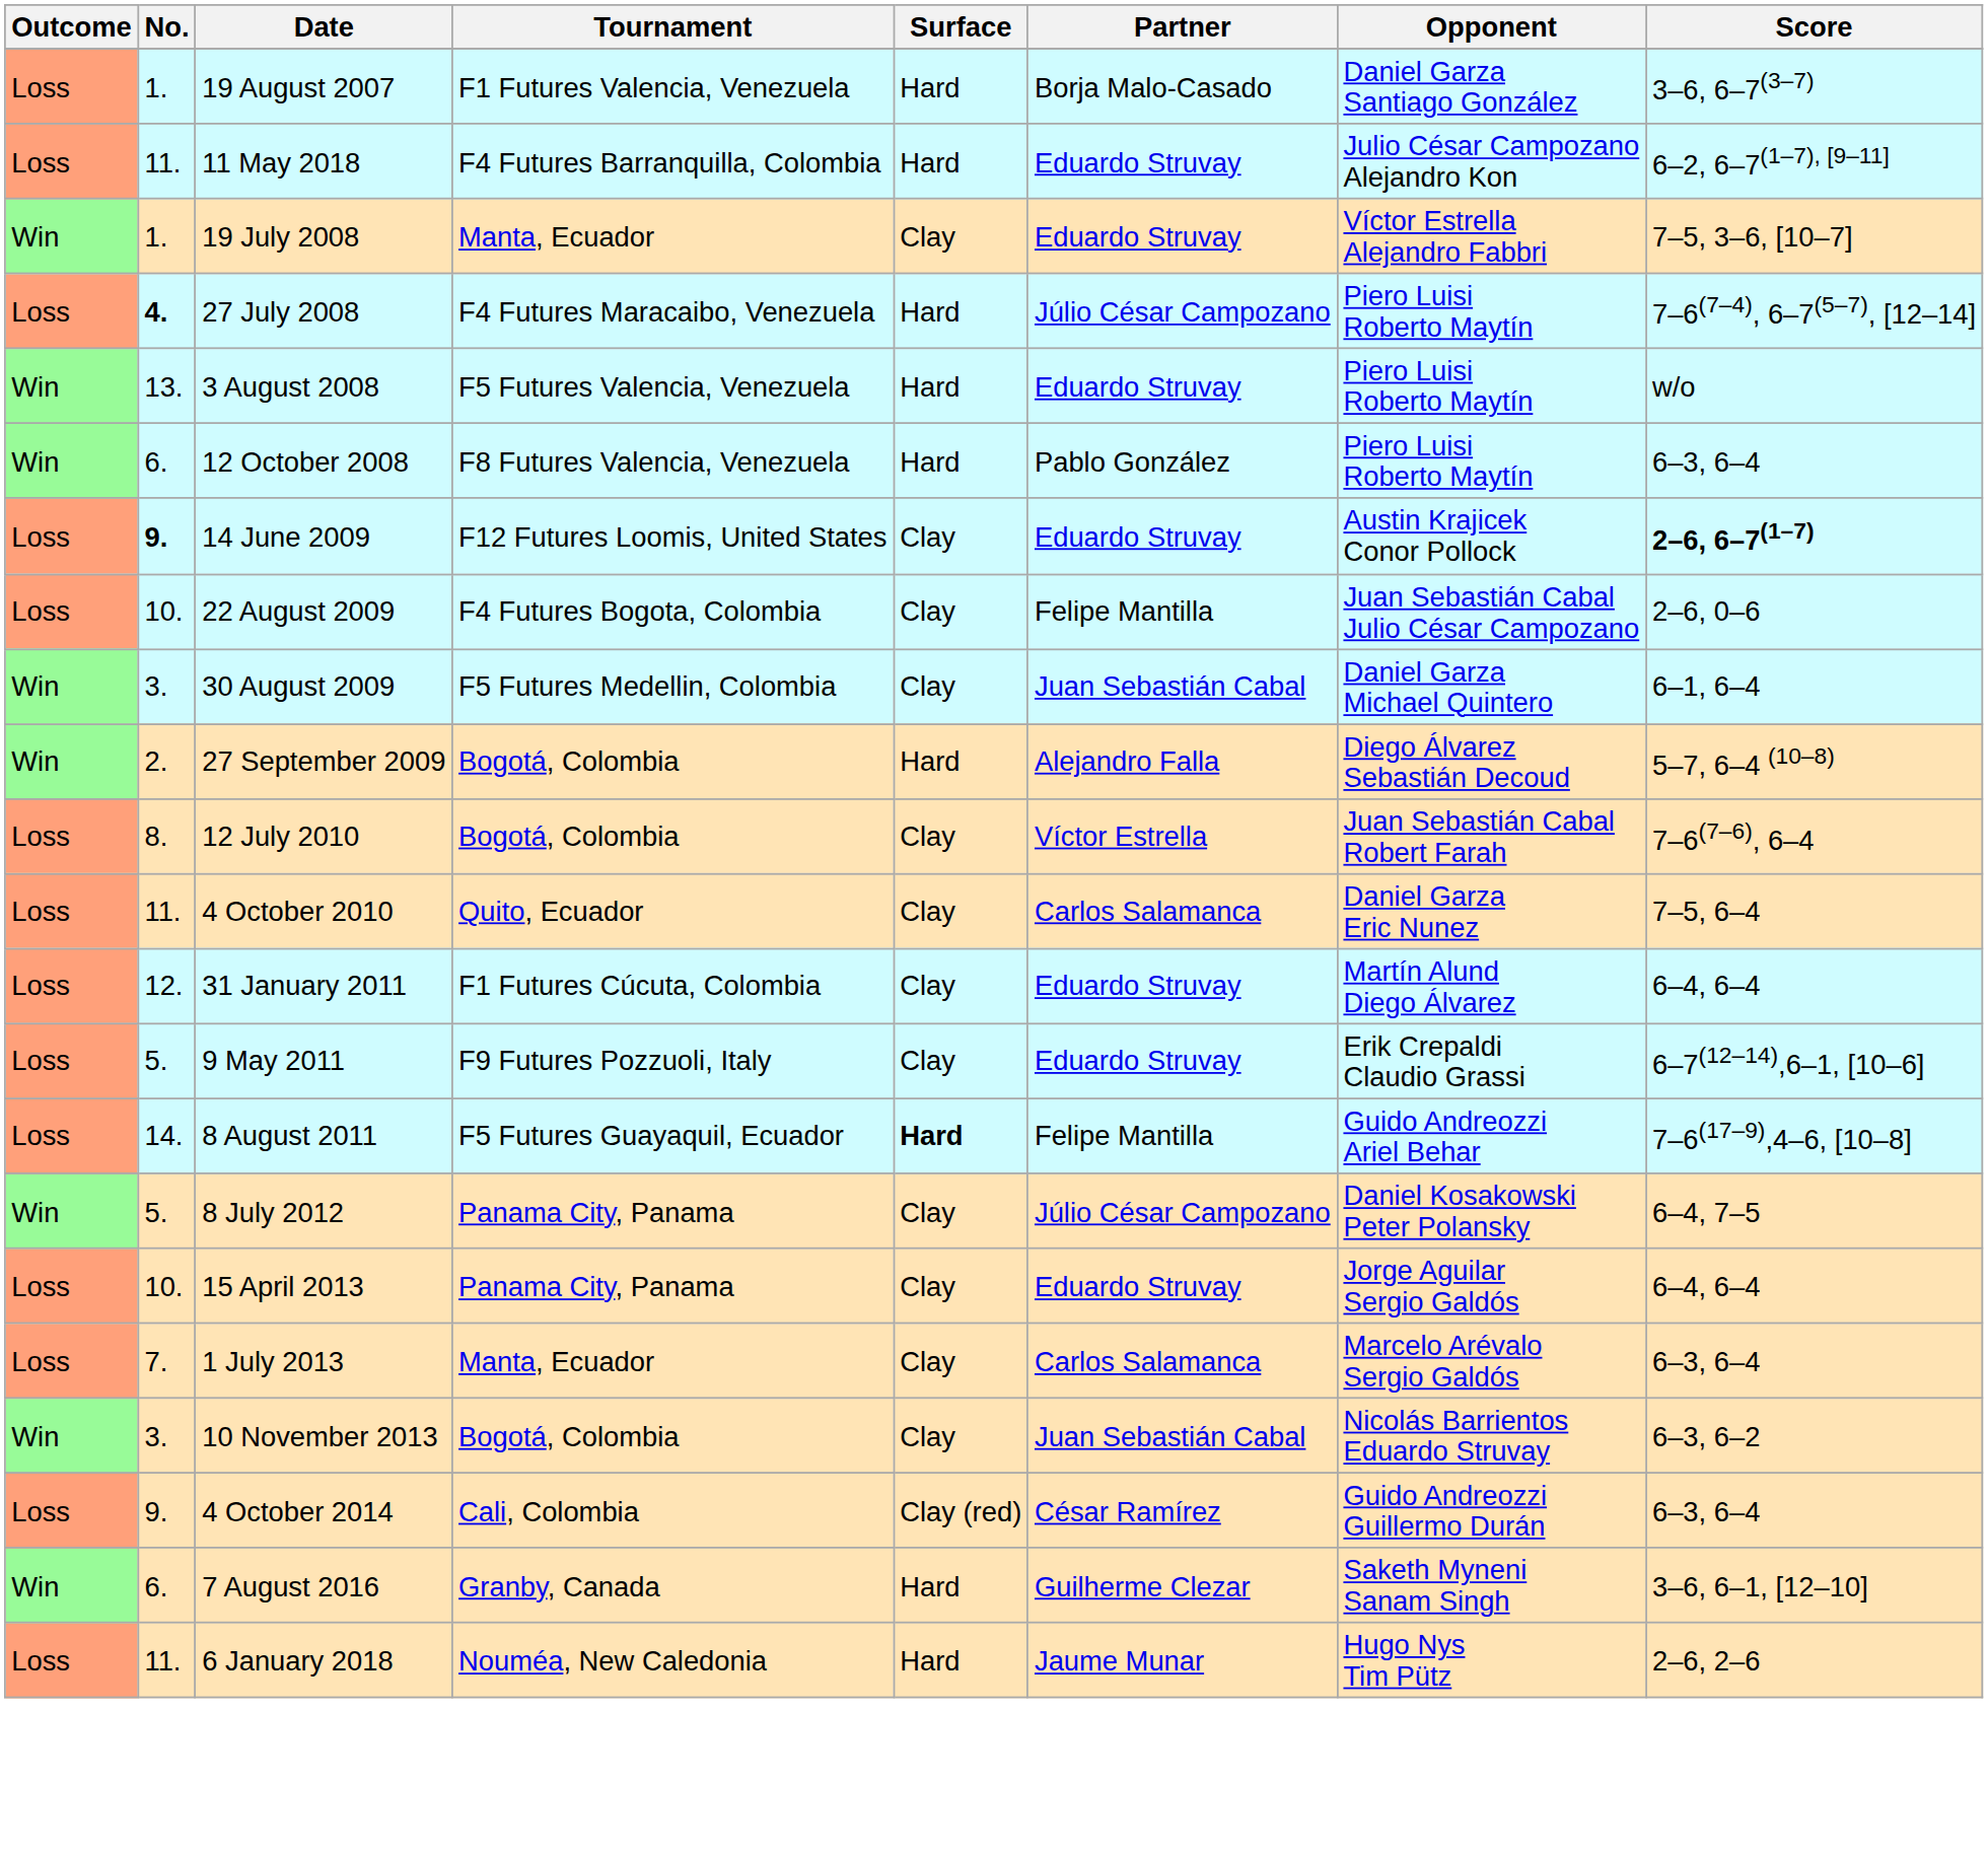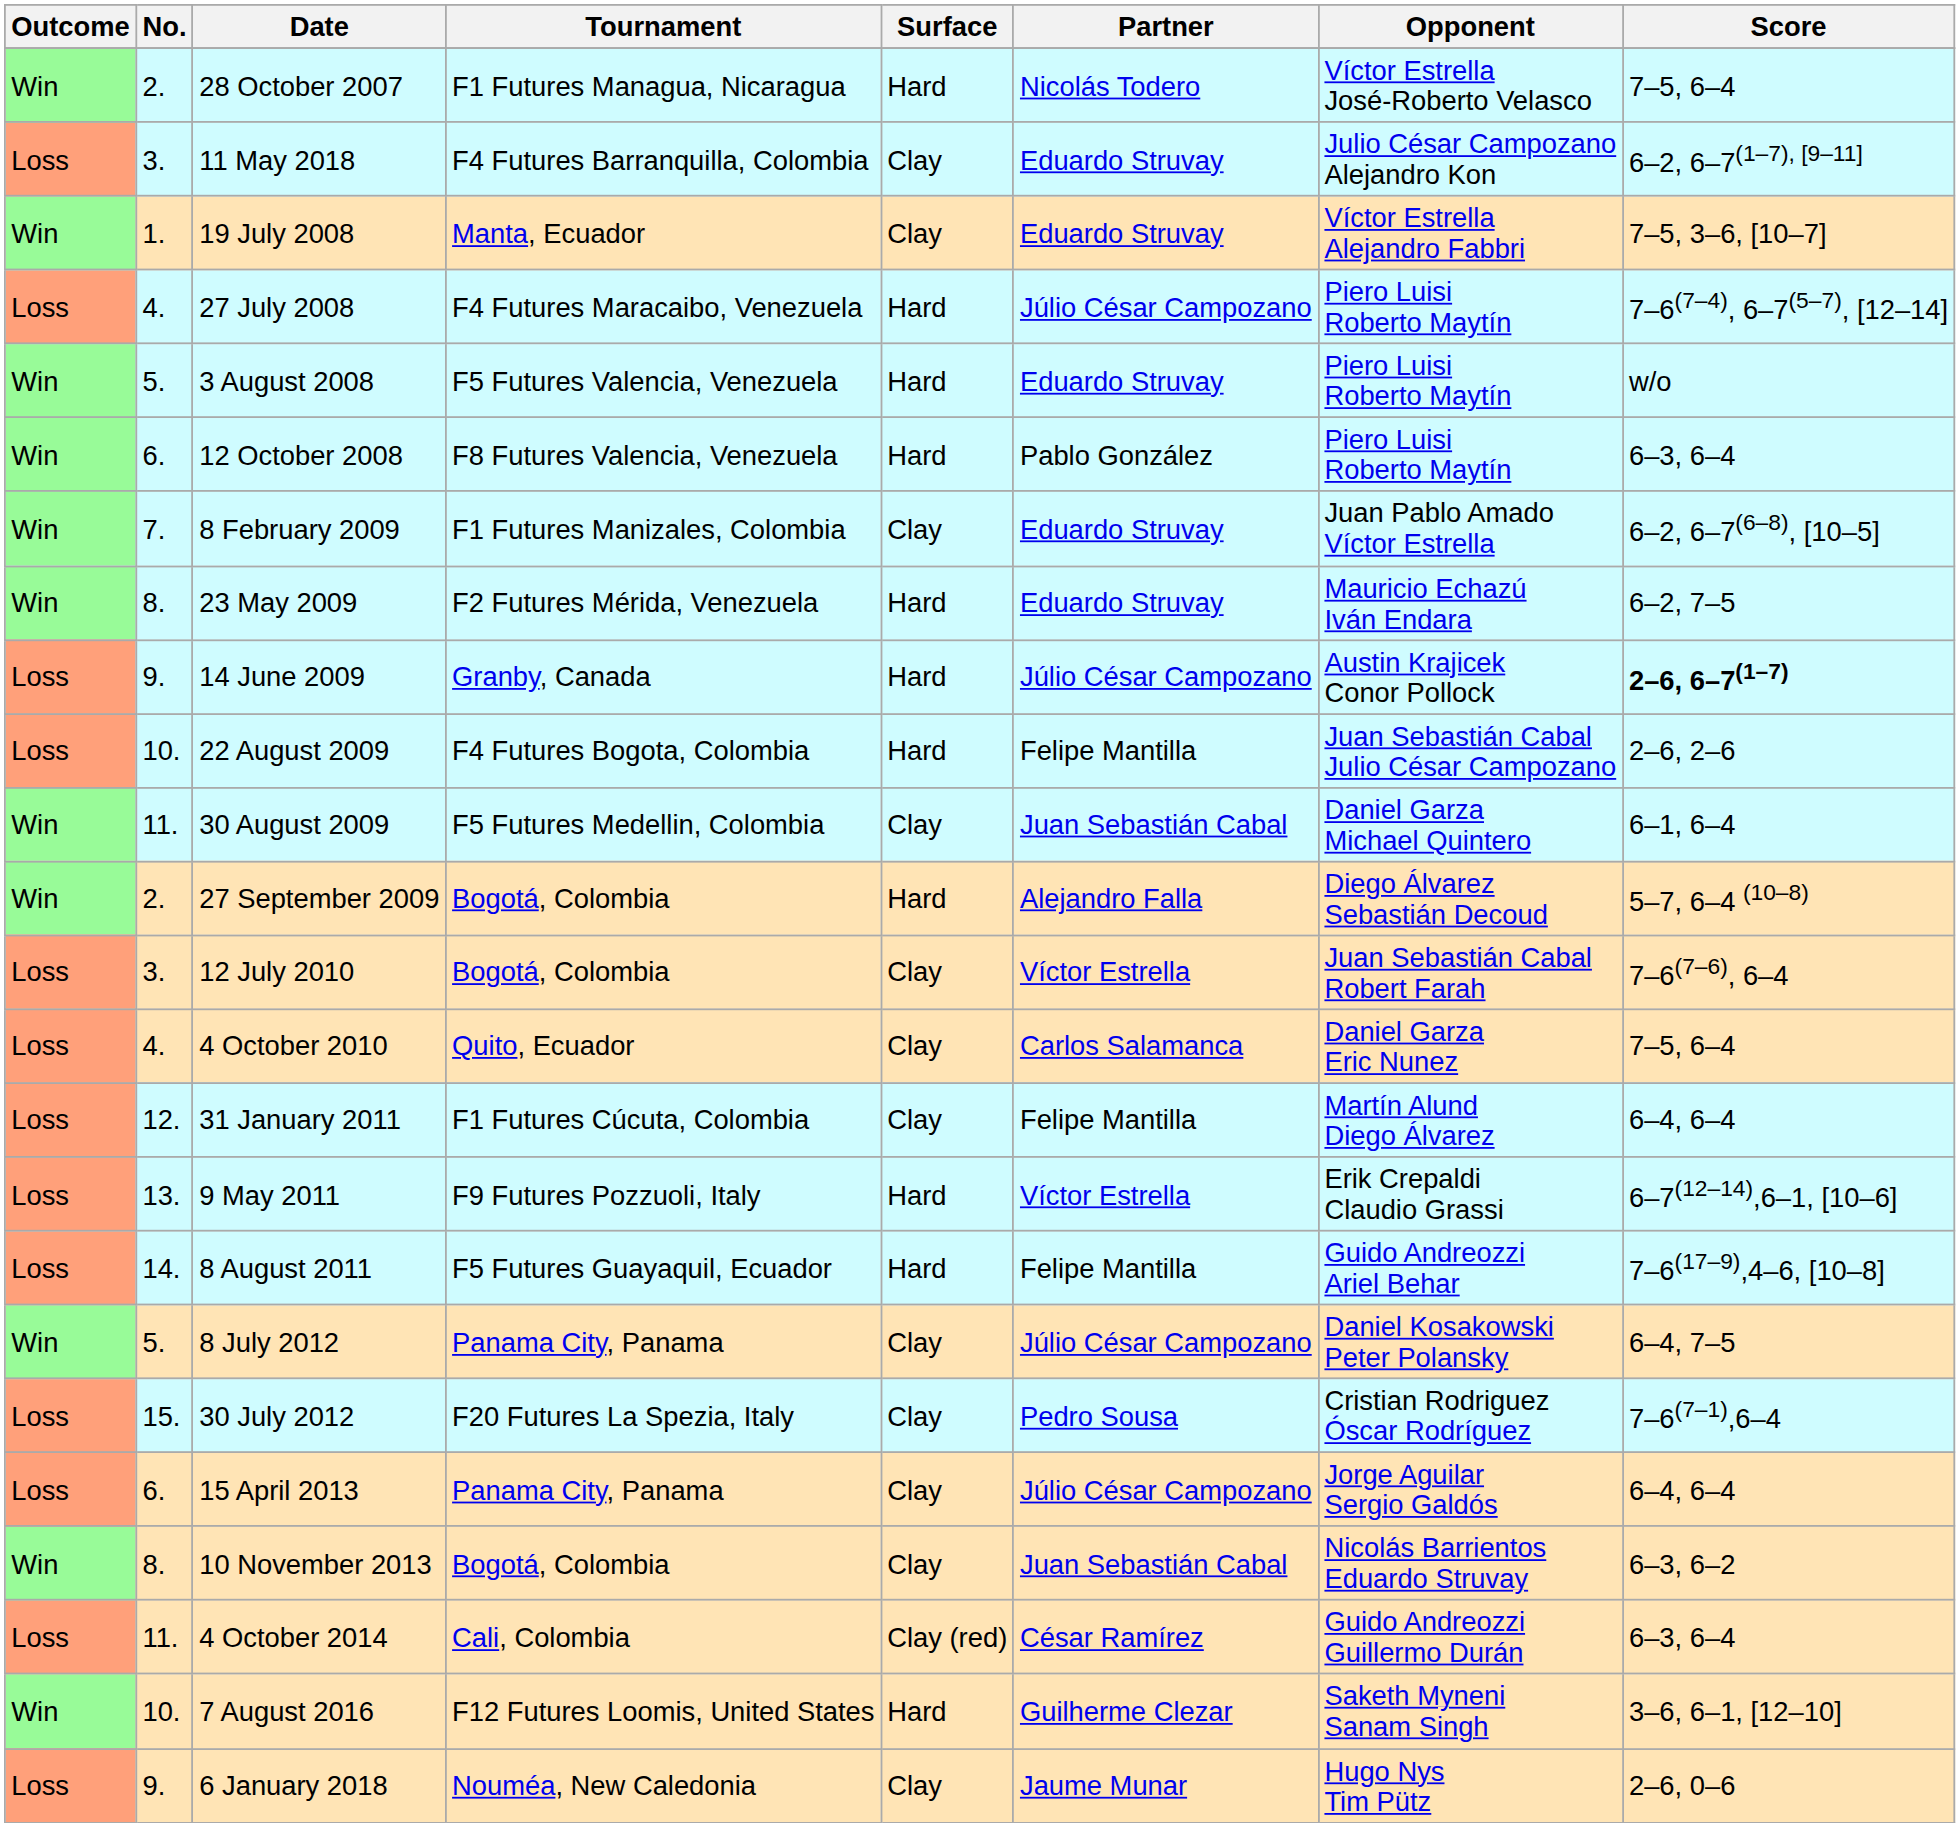 <table class="sortable wikitable" style=font-size:95%>
 <tr>
 <th>Outcome</th>
 <th>No.</th>
 <th>Date</th>
 <th>Tournament</th>
 <th>Surface</th>
 <th>Partner</th>
 <th>Opponent</th>
 <th>Score</th>
 </tr>
 <tr bgcolor="#e5d1cb">
 </tr>
 <tr bgcolor=CFFCFF>
-<td style="background:#ffa07a;">Loss</td>
-<td>1.</td>
-<td>19 August 2007</td>
-<td>F1 Futures Valencia, Venezuela</td>
+<td style="background:#98fb98;">Win</td>
+<td>2.</td>
+<td>28 October 2007</td>
+<td>F1 Futures Managua, Nicaragua</td>
 <td>Hard</td>
-<td> Borja Malo-Casado</td>
-<td> <a href='#'>Daniel Garza</a><br> <a href='#'>Santiago González</a></td>
-<td>3–6, 6–7<sup>(3–7)</sup></td>
+<td> <a href='#'>Nicolás Todero</a></td>
+<td> <a href='#'>Víctor Estrella</a><br> José-Roberto Velasco</td>
+<td>7–5, 6–4</td>
 </tr>
 <tr bgcolor=CFFCFF>
 <td style="background:#ffa07a;">Loss</td>
-<td>11.</td>
+<td>3.</td>
 <td>11 May 2018</td>
 <td>F4 Futures Barranquilla, Colombia</td>
-<td>Hard</td>
+<td>Clay</td>
 <td> <a href='#'>Eduardo Struvay</a></td>
 <td> <a href='#'>Julio César Campozano</a><br> Alejandro Kon</td>
 <td>6–2, 6–7<sup>(1–7), [9–11]</sup></td>
 </tr>
 <tr bgcolor=moccasin>
 <td style="background:#98fb98;">Win</td>
 <td>1.</td>
 <td>19 July 2008</td>
 <td><a href='#'>Manta</a>, Ecuador</td>
 <td>Clay</td>
 <td> <a href='#'>Eduardo Struvay</a></td>
 <td> <a href='#'>Víctor Estrella</a><br> <a href='#'>Alejandro Fabbri</a></td>
 <td>7–5, 3–6, [10–7]</td>
 </tr>
 <tr bgcolor=CFFCFF>
 <td style="background:#ffa07a;">Loss</td>
-<td><strong>4.</strong></td>
+<td>4.</td>
 <td>27 July 2008</td>
 <td>F4 Futures Maracaibo, Venezuela</td>
 <td>Hard</td>
 <td> <a href='#'>Júlio César Campozano</a></td>
 <td> <a href='#'>Piero Luisi</a><br> <a href='#'>Roberto Maytín</a></td>
 <td>7–6<sup>(7–4)</sup>, 6–7<sup>(5–7)</sup>, [12–14]</td>
 </tr>
 <tr bgcolor=CFFCFF>
 <td style="background:#98fb98;">Win</td>
-<td>13.</td>
+<td>5.</td>
 <td>3 August 2008</td>
 <td>F5 Futures Valencia, Venezuela</td>
 <td>Hard</td>
 <td> <a href='#'>Eduardo Struvay</a></td>
 <td> <a href='#'>Piero Luisi</a><br> <a href='#'>Roberto Maytín</a></td>
 <td>w/o</td>
 </tr>
 <tr bgcolor=CFFCFF>
 <td style="background:#98fb98;">Win</td>
 <td>6.</td>
 <td>12 October 2008</td>
 <td>F8 Futures Valencia, Venezuela</td>
 <td>Hard</td>
 <td> Pablo González</td>
 <td> <a href='#'>Piero Luisi</a><br> <a href='#'>Roberto Maytín</a></td>
 <td>6–3, 6–4</td>
 </tr>
 <tr bgcolor=CFFCFF>
-<td style="background:#ffa07a;">Loss</td>
-<td><strong>9.</strong></td>
-<td>14 June 2009</td>
-<td>F12 Futures Loomis, United States</td>
+<td style="background:#98fb98;">Win</td>
+<td>7.</td>
+<td>8 February 2009</td>
+<td>F1 Futures Manizales, Colombia</td>
 <td>Clay</td>
 <td> <a href='#'>Eduardo Struvay</a></td>
+<td> Juan Pablo Amado<br> <a href='#'>Víctor Estrella</a></td>
+<td>6–2, 6–7<sup>(6–8)</sup>, [10–5]</td>
+</tr>
+<tr bgcolor=CFFCFF>
+<td style="background:#98fb98;">Win</td>
+<td>8.</td>
+<td>23 May 2009</td>
+<td>F2 Futures Mérida, Venezuela</td>
+<td>Hard</td>
+<td> <a href='#'>Eduardo Struvay</a></td>
+<td> <a href='#'>Mauricio Echazú</a><br> <a href='#'>Iván Endara</a></td>
+<td>6–2, 7–5</td>
+</tr>
+<tr bgcolor=CFFCFF>
+<td style="background:#ffa07a;">Loss</td>
+<td>9.</td>
+<td>14 June 2009</td>
+<td><a href='#'>Granby</a>, Canada</td>
+<td>Hard</td>
+<td> <a href='#'>Júlio César Campozano</a></td>
 <td> <a href='#'>Austin Krajicek</a><br> Conor Pollock</td>
 <td><strong>2–6, 6–7<sup>(1–7)</sup></strong></td>
 </tr>
 <tr bgcolor=CFFCFF>
 <td style="background:#ffa07a;">Loss</td>
 <td>10.</td>
 <td>22 August 2009</td>
 <td>F4 Futures Bogota, Colombia</td>
-<td>Clay</td>
+<td>Hard</td>
 <td> Felipe Mantilla</td>
 <td> <a href='#'>Juan Sebastián Cabal</a><br> <a href='#'>Julio César Campozano</a></td>
-<td>2–6, 0–6</td>
+<td>2–6, 2–6</td>
 </tr>
 <tr bgcolor=CFFCFF>
 <td style="background:#98fb98;">Win</td>
-<td>3.</td>
+<td>11.</td>
 <td>30 August 2009</td>
 <td>F5 Futures Medellin, Colombia</td>
 <td>Clay</td>
 <td> <a href='#'>Juan Sebastián Cabal</a></td>
 <td> <a href='#'>Daniel Garza</a><br> <a href='#'>Michael Quintero</a></td>
 <td>6–1, 6–4</td>
 </tr>
 <tr bgcolor=moccasin>
 <td style="background:#98fb98;">Win</td>
 <td>2.</td>
 <td>27 September 2009</td>
 <td><a href='#'>Bogotá</a>, Colombia</td>
 <td>Hard</td>
 <td> <a href='#'>Alejandro Falla</a></td>
 <td> <a href='#'>Diego Álvarez</a><br> <a href='#'>Sebastián Decoud</a></td>
 <td>5–7, 6–4 <sup>(10–8)</sup></td>
 </tr>
 <tr bgcolor=moccasin>
 <td style="background:#ffa07a;">Loss</td>
-<td>8.</td>
+<td>3.</td>
 <td>12 July 2010</td>
 <td><a href='#'>Bogotá</a>, Colombia</td>
 <td>Clay</td>
 <td> <a href='#'>Víctor Estrella</a></td>
 <td> <a href='#'>Juan Sebastián Cabal</a><br> <a href='#'>Robert Farah</a></td>
 <td>7–6<sup>(7–6)</sup>, 6–4</td>
 </tr>
 <tr bgcolor=moccasin>
 <td style="background:#ffa07a;">Loss</td>
-<td>11.</td>
+<td>4.</td>
 <td>4 October 2010</td>
 <td><a href='#'>Quito</a>, Ecuador</td>
 <td>Clay</td>
 <td> <a href='#'>Carlos Salamanca</a></td>
 <td> <a href='#'>Daniel Garza</a><br> <a href='#'>Eric Nunez</a></td>
 <td>7–5, 6–4</td>
 </tr>
 <tr bgcolor=CFFCFF>
 <td style="background:#ffa07a;">Loss</td>
 <td>12.</td>
 <td>31 January 2011</td>
 <td>F1 Futures Cúcuta, Colombia</td>
 <td>Clay</td>
-<td> <a href='#'>Eduardo Struvay</a></td>
+<td> Felipe Mantilla</td>
 <td> <a href='#'>Martín Alund</a><br> <a href='#'>Diego Álvarez</a></td>
 <td>6–4, 6–4</td>
 </tr>
 <tr bgcolor=CFFCFF>
 <td style="background:#ffa07a;">Loss</td>
-<td>5.</td>
+<td>13.</td>
 <td>9 May 2011</td>
 <td>F9 Futures Pozzuoli, Italy</td>
-<td>Clay</td>
-<td> <a href='#'>Eduardo Struvay</a></td>
+<td>Hard</td>
+<td> <a href='#'>Víctor Estrella</a></td>
 <td> Erik Crepaldi<br> Claudio Grassi</td>
 <td>6–7<sup>(12–14)</sup>,6–1, [10–6]</td>
 </tr>
 <tr bgcolor=CFFCFF>
 <td style="background:#ffa07a;">Loss</td>
 <td>14.</td>
 <td>8 August 2011</td>
 <td>F5 Futures Guayaquil, Ecuador</td>
-<td><strong>Hard</strong></td>
+<td>Hard</td>
 <td> Felipe Mantilla</td>
 <td> <a href='#'>Guido Andreozzi</a><br> <a href='#'>Ariel Behar</a></td>
 <td>7–6<sup>(17–9)</sup>,4–6, [10–8]</td>
 </tr>
 <tr bgcolor=moccasin>
 <td style="background:#98fb98;">Win</td>
 <td>5.</td>
 <td>8 July 2012</td>
 <td><a href='#'>Panama City</a>, Panama</td>
 <td>Clay</td>
 <td> <a href='#'>Júlio César Campozano</a></td>
 <td> <a href='#'>Daniel Kosakowski</a> <br>  <a href='#'>Peter Polansky</a></td>
 <td>6–4, 7–5</td>
 </tr>
+<tr bgcolor=CFFCFF>
+<td style="background:#ffa07a;">Loss</td>
+<td>15.</td>
+<td>30 July 2012</td>
+<td>F20 Futures La Spezia, Italy</td>
+<td>Clay</td>
+<td> <a href='#'>Pedro Sousa</a></td>
+<td> Cristian Rodriguez<br> <a href='#'>Óscar Rodríguez</a></td>
+<td>7–6<sup>(7–1)</sup>,6–4</td>
+</tr>
 <tr bgcolor=moccasin>
 <td style="background:#ffa07a;">Loss</td>
-<td>10.</td>
+<td>6.</td>
 <td>15 April 2013</td>
 <td><a href='#'>Panama City</a>, Panama</td>
 <td>Clay</td>
-<td> <a href='#'>Eduardo Struvay</a></td>
+<td> <a href='#'>Júlio César Campozano</a></td>
 <td> <a href='#'>Jorge Aguilar</a><br> <a href='#'>Sergio Galdós</a></td>
 <td>6–4, 6–4</td>
 </tr>
 <tr bgcolor=moccasin>
-<td style="background:#ffa07a;">Loss</td>
-<td>7.</td>
-<td>1 July 2013</td>
-<td><a href='#'>Manta</a>, Ecuador</td>
-<td>Clay</td>
-<td> <a href='#'>Carlos Salamanca</a></td>
-<td> <a href='#'>Marcelo Arévalo</a><br> <a href='#'>Sergio Galdós</a></td>
-<td>6–3, 6–4</td>
-</tr>
-<tr bgcolor=moccasin>
 <td style="background:#98fb98;">Win</td>
-<td>3.</td>
+<td>8.</td>
 <td>10 November 2013</td>
 <td><a href='#'>Bogotá</a>, Colombia</td>
 <td>Clay</td>
 <td> <a href='#'>Juan Sebastián Cabal</a></td>
 <td> <a href='#'>Nicolás Barrientos</a><br> <a href='#'>Eduardo Struvay</a></td>
 <td>6–3, 6–2</td>
 </tr>
 <tr bgcolor=moccasin>
 <td style="background:#ffa07a;">Loss</td>
-<td>9.</td>
+<td>11.</td>
 <td>4 October 2014</td>
 <td><a href='#'>Cali</a>, Colombia</td>
 <td>Clay (red)</td>
 <td> <a href='#'>César Ramírez</a></td>
 <td> <a href='#'>Guido Andreozzi</a><br> <a href='#'>Guillermo Durán</a></td>
 <td>6–3, 6–4</td>
 </tr>
 <tr bgcolor=moccasin>
 <td style="background:#98fb98;">Win</td>
-<td>6.</td>
+<td>10.</td>
 <td>7 August 2016</td>
-<td><a href='#'>Granby</a>, Canada</td>
+<td>F12 Futures Loomis, United States</td>
 <td>Hard</td>
 <td> <a href='#'>Guilherme Clezar</a></td>
 <td> <a href='#'>Saketh Myneni</a><br> <a href='#'>Sanam Singh</a></td>
 <td>3–6, 6–1, [12–10]</td>
 </tr>
 <tr bgcolor=moccasin>
 <td style="background:#ffa07a;">Loss</td>
-<td>11.</td>
+<td>9.</td>
 <td>6 January 2018</td>
 <td><a href='#'>Nouméa</a>, New Caledonia</td>
-<td>Hard</td>
+<td>Clay</td>
 <td> <a href='#'>Jaume Munar</a></td>
 <td> <a href='#'>Hugo Nys</a><br> <a href='#'>Tim Pütz</a></td>
-<td>2–6, 2–6</td>
+<td>2–6, 0–6</td>
 </tr>
 </table>
